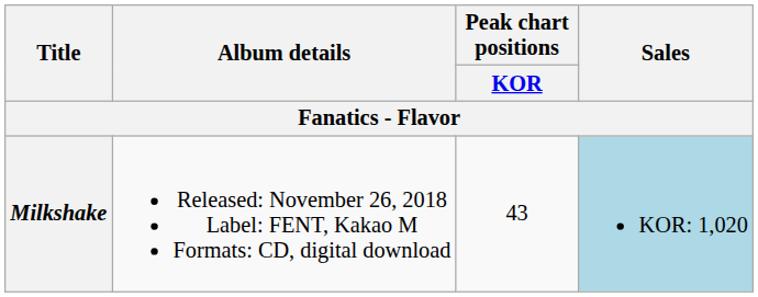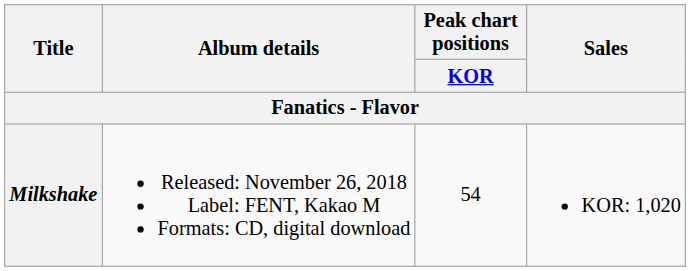 <table class="wikitable plainrowheaders" style="text-align:center;">
 <tr>
 <th scope="col" rowspan="2">Title</th>
 <th scope="col" rowspan="2">Album details</th>
 <th scope="col" colspan="1" style="width:5em;">Peak chart positions</th>
 <th scope="col" rowspan="2">Sales</th>
 </tr>
 <tr>
 <th><a href='#'>KOR</a><br></th>
 </tr>
 <tr>
 <th colspan="6">Fanatics - Flavor</th>
 </tr>
 <tr>
 <th scope="row"><em>Milkshake</em></th>
 <td><br><ul><li>Released: November 26, 2018</li><li>Label: FENT, Kakao M</li><li>Formats: CD, digital download</li></ul></td>
-<td>43</td>
-<td style="background: lightblue;"><br><ul><li>KOR: 1,020</li></ul></td>
+<td>54</td>
+<td><br><ul><li>KOR: 1,020</li></ul></td>
 </tr>
 </table>
